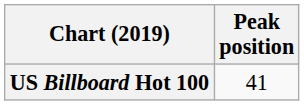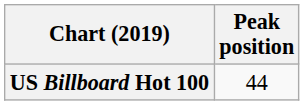 <table class="wikitable plainrowheaders" style="text-align:center">
 <tr>
 <th scope="col">Chart (2019)</th>
 <th scope="col">Peak<br>position</th>
 </tr>
 <tr>
 <th scope="row">US <em>Billboard</em> Hot 100</th>
-<td>41</td>
+<td>44</td>
 </tr>
 </table>
